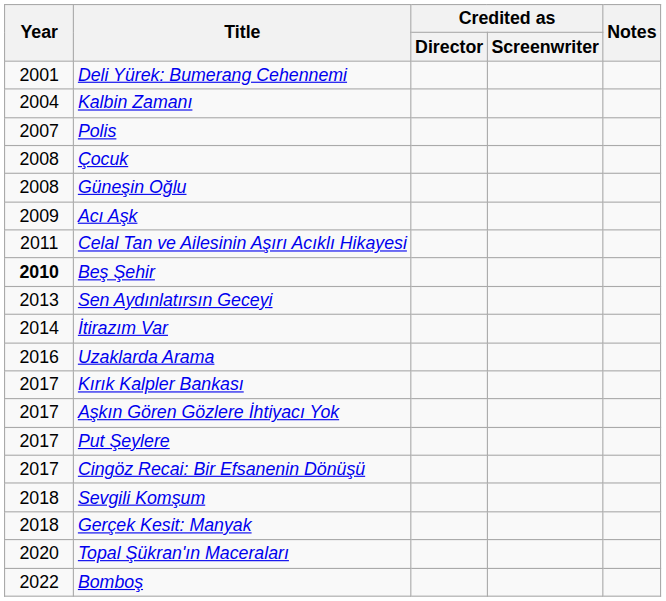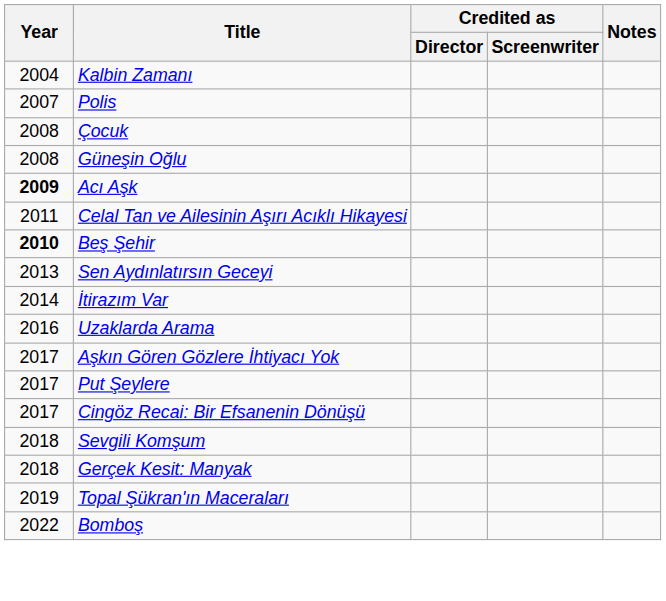 <table class="wikitable sortable">
 <tr>
 <th rowspan=2 width="55">Year</th>
 <th rowspan=2>Title</th>
 <th colspan=2>Credited as</th>
 <th rowspan=2>Notes</th>
 </tr>
 <tr>
 <th width=55>Director</th>
 <th width=55>Screenwriter</th>
-</tr>
-<tr>
-<td align="center">2001</td>
-<td align="left"><em><a href='#'>Deli Yürek: Bumerang Cehennemi</a></em></td>
-<td></td>
-<td></td>
-<td></td>
 </tr>
 <tr>
 <td align="center">2004</td>
 <td align="left"><em><a href='#'>Kalbin Zamanı</a></em></td>
 <td></td>
 <td></td>
 <td></td>
 </tr>
 <tr>
 <td align="center">2007</td>
 <td align="left"><em><a href='#'>Polis</a></em></td>
 <td></td>
 <td></td>
 <td></td>
 </tr>
 <tr>
 <td align="center">2008</td>
 <td align="left"><em><a href='#'>Çocuk</a></em></td>
 <td></td>
 <td></td>
 <td></td>
 </tr>
 <tr>
 <td align="center">2008</td>
 <td align="left"><em><a href='#'>Güneşin Oğlu</a></em></td>
 <td></td>
 <td></td>
 <td></td>
 </tr>
 <tr>
-<td align="center">2009</td>
+<td align="center"><strong>2009</strong></td>
 <td align="left"><em><a href='#'>Acı Aşk</a></em></td>
 <td></td>
 <td></td>
 <td></td>
 </tr>
 <tr>
 <td align="center">2011</td>
 <td align="left"><em><a href='#'>Celal Tan ve Ailesinin Aşırı Acıklı Hikayesi</a></em></td>
 <td></td>
 <td></td>
 <td></td>
 </tr>
 <tr>
 <td align="center"><strong>2010</strong></td>
 <td align="left"><em><a href='#'>Beş Şehir</a></em></td>
 <td></td>
 <td></td>
 <td></td>
 </tr>
 <tr>
 <td align="center">2013</td>
 <td align="left"><em><a href='#'>Sen Aydınlatırsın Geceyi</a></em></td>
 <td></td>
 <td></td>
 <td></td>
 </tr>
 <tr>
 <td align="center">2014</td>
 <td align="left"><em><a href='#'>İtirazım Var</a></em></td>
 <td></td>
 <td></td>
 <td></td>
 </tr>
 <tr>
 <td align="center">2016</td>
 <td align="left"><em><a href='#'>Uzaklarda Arama</a></em></td>
 <td></td>
 <td></td>
 <td></td>
 </tr>
 <tr>
 <td align="center">2017</td>
-<td align="left"><em><a href='#'>Kırık Kalpler Bankası</a></em></td>
-<td></td>
-<td></td>
-<td></td>
-</tr>
-<tr>
-<td align="center">2017</td>
 <td align="left"><em><a href='#'>Aşkın Gören Gözlere İhtiyacı Yok</a></em></td>
 <td></td>
 <td></td>
 <td></td>
 </tr>
 <tr>
 <td align="center">2017</td>
 <td align="left"><em><a href='#'>Put Şeylere</a></em></td>
 <td></td>
 <td></td>
 <td></td>
 </tr>
 <tr>
 <td align="center">2017</td>
 <td align="left"><em><a href='#'>Cingöz Recai: Bir Efsanenin Dönüşü</a></em></td>
 <td></td>
 <td></td>
 <td></td>
 </tr>
 <tr>
 <td align="center">2018</td>
 <td align="left"><em><a href='#'>Sevgili Komşum</a></em></td>
 <td></td>
 <td></td>
 <td></td>
 </tr>
 <tr>
 <td align="center">2018</td>
 <td align="left"><em><a href='#'>Gerçek Kesit: Manyak</a></em></td>
 <td></td>
 <td></td>
 <td></td>
 </tr>
 <tr>
-<td align="center">2020</td>
+<td align="center">2019</td>
 <td align="left"><em><a href='#'>Topal Şükran'ın Maceraları</a></em></td>
 <td></td>
 <td></td>
 <td></td>
 </tr>
 <tr>
 <td align="center">2022</td>
 <td align="left"><em><a href='#'>Bomboş</a></em></td>
 <td></td>
 <td></td>
 <td></td>
 </tr>
 </table>
